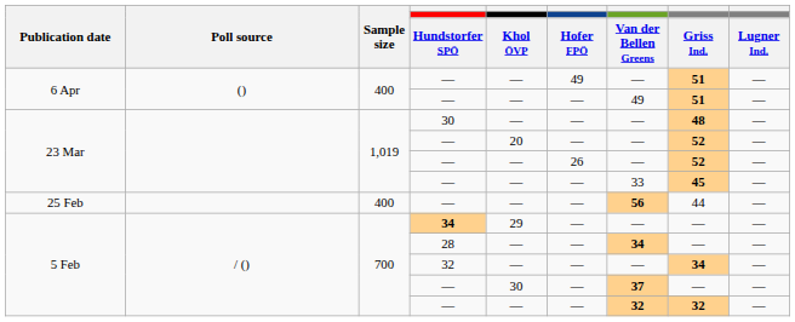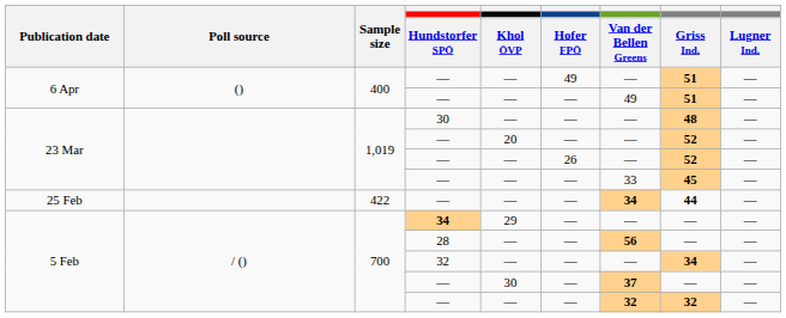 <table class="wikitable" style="text-align:center;font-size:90%;line-height:16px">
 <tr style="background:lightgrey;">
 <th rowspan="3" style="width:125px;">Publication date</th>
 <th rowspan="3" style="width:250px;">Poll source</th>
 <th rowspan="3" style="width:50px;">Sample size</th>
 <th style="width:60px;"></th>
 <th style="width:60px;"></th>
 <th style="width:60px;"></th>
 <th style="width:60px;"></th>
 <th style="width:60px;"></th>
 <th style="width:60px;"></th>
 </tr>
 <tr>
 <td style="background:#f00;"></td>
 <td style="background:#000;"></td>
 <td style="background:#0e428e;"></td>
 <td style="background:#6ba325;"></td>
 <td style="background:gray;"></td>
 <td style="background:gray;"></td>
 </tr>
 <tr>
 <th><a href='#'>Hundstorfer</a><br><small><a href='#'>SPÖ</a></small></th>
 <th><a href='#'>Khol</a><br><small><a href='#'>ÖVP</a></small></th>
 <th><a href='#'>Hofer</a><br><small><a href='#'>FPÖ</a></small></th>
 <th><a href='#'>Van der Bellen</a><br><small><a href='#'>Greens</a></small></th>
 <th><a href='#'>Griss</a><br><small><a href='#'>Ind.</a></small></th>
 <th><a href='#'>Lugner</a><br><small><a href='#'>Ind.</a></small></th>
 </tr>
 <tr>
 <td style="text-align:center;" rowspan=2>6 Apr</td>
 <td style="text-align:center;" rowspan=2> ()</td>
 <td style="text-align:center;" rowspan=2>400</td>
 <td style="text-align:center;">—</td>
 <td style="text-align:center;">—</td>
 <td style="text-align:center;">49</td>
 <td style="text-align:center;">—</td>
 <td style="background:#FFD18D"><strong>51</strong></td>
 <td style="text-align:center;">—</td>
 </tr>
 <tr>
 <td style="text-align:center;">—</td>
 <td style="text-align:center;">—</td>
 <td style="text-align:center;">—</td>
 <td style="text-align:center;">49</td>
 <td style="background:#FFD18D"><strong>51</strong></td>
 <td style="text-align:center;">—</td>
 </tr>
 <tr>
 <td style="text-align:center;" rowspan=4>23 Mar</td>
 <td style="text-align:center;" rowspan=4></td>
 <td style="text-align:center;" rowspan=4>1,019</td>
 <td style="text-align:center;">30</td>
 <td style="text-align:center;">—</td>
 <td style="text-align:center;">—</td>
 <td style="text-align:center;">—</td>
 <td style="background:#FFD18D"><strong>48</strong></td>
 <td style="text-align:center;">—</td>
 </tr>
 <tr>
 <td style="text-align:center;">—</td>
 <td style="text-align:center;">20</td>
 <td style="text-align:center;">—</td>
 <td style="text-align:center;">—</td>
 <td style="background:#FFD18D"><strong>52</strong></td>
 <td style="text-align:center;">—</td>
 </tr>
 <tr>
 <td style="text-align:center;">—</td>
 <td style="text-align:center;">—</td>
 <td style="text-align:center;">26</td>
 <td style="text-align:center;">—</td>
 <td style="background:#FFD18D"><strong>52</strong></td>
 <td style="text-align:center;">—</td>
 </tr>
 <tr>
 <td style="text-align:center;">—</td>
 <td style="text-align:center;">—</td>
 <td style="text-align:center;">—</td>
 <td style="text-align:center;">33</td>
 <td style="background:#FFD18D"><strong>45</strong></td>
 <td style="text-align:center;">—</td>
 </tr>
 <tr>
 <td style="text-align:center;">25 Feb</td>
 <td style="text-align:center;"></td>
-<td style="text-align:center;">400</td>
+<td style="text-align:center;">422</td>
 <td style="text-align:center;">—</td>
 <td style="text-align:center;">—</td>
 <td style="text-align:center;">—</td>
-<td style="background:#FFD18D"><strong>56</strong></td>
-<td style="text-align:center;">44</td>
+<td style="background:#FFD18D"><strong>34</strong></td>
+<td style="text-align:center;"><strong>44</strong></td>
 <td style="text-align:center;">—</td>
 </tr>
 <tr>
 <td style="text-align:center;" rowspan=5>5 Feb</td>
 <td style="text-align:center;" rowspan=5>/ ()</td>
 <td style="text-align:center;" rowspan=5>700</td>
 <td style="background:#FFD18D"><strong>34</strong></td>
 <td style="text-align:center;">29</td>
 <td style="text-align:center;">—</td>
 <td style="text-align:center;">—</td>
 <td style="text-align:center;">—</td>
 <td style="text-align:center;">—</td>
 </tr>
 <tr>
 <td style="text-align:center;">28</td>
 <td style="text-align:center;">—</td>
 <td style="text-align:center;">—</td>
-<td style="background:#FFD18D"><strong>34</strong></td>
+<td style="background:#FFD18D"><strong>56</strong></td>
 <td style="text-align:center;">—</td>
 <td style="text-align:center;">—</td>
 </tr>
 <tr>
 <td style="text-align:center;">32</td>
 <td style="text-align:center;">—</td>
 <td style="text-align:center;">—</td>
 <td style="text-align:center;">—</td>
 <td style="background:#FFD18D"><strong>34</strong></td>
 <td style="text-align:center;">—</td>
 </tr>
 <tr>
 <td style="text-align:center;">—</td>
 <td style="text-align:center;">30</td>
 <td style="text-align:center;">—</td>
 <td style="background:#FFD18D"><strong>37</strong></td>
 <td style="text-align:center;">—</td>
 <td style="text-align:center;">—</td>
 </tr>
 <tr>
 <td style="text-align:center;">—</td>
 <td style="text-align:center;">—</td>
 <td style="text-align:center;">—</td>
 <td style="background:#FFD18D"><strong>32</strong></td>
 <td style="background:#FFD18D"><strong>32</strong></td>
 <td style="text-align:center;">—</td>
 </tr>
 </table>
